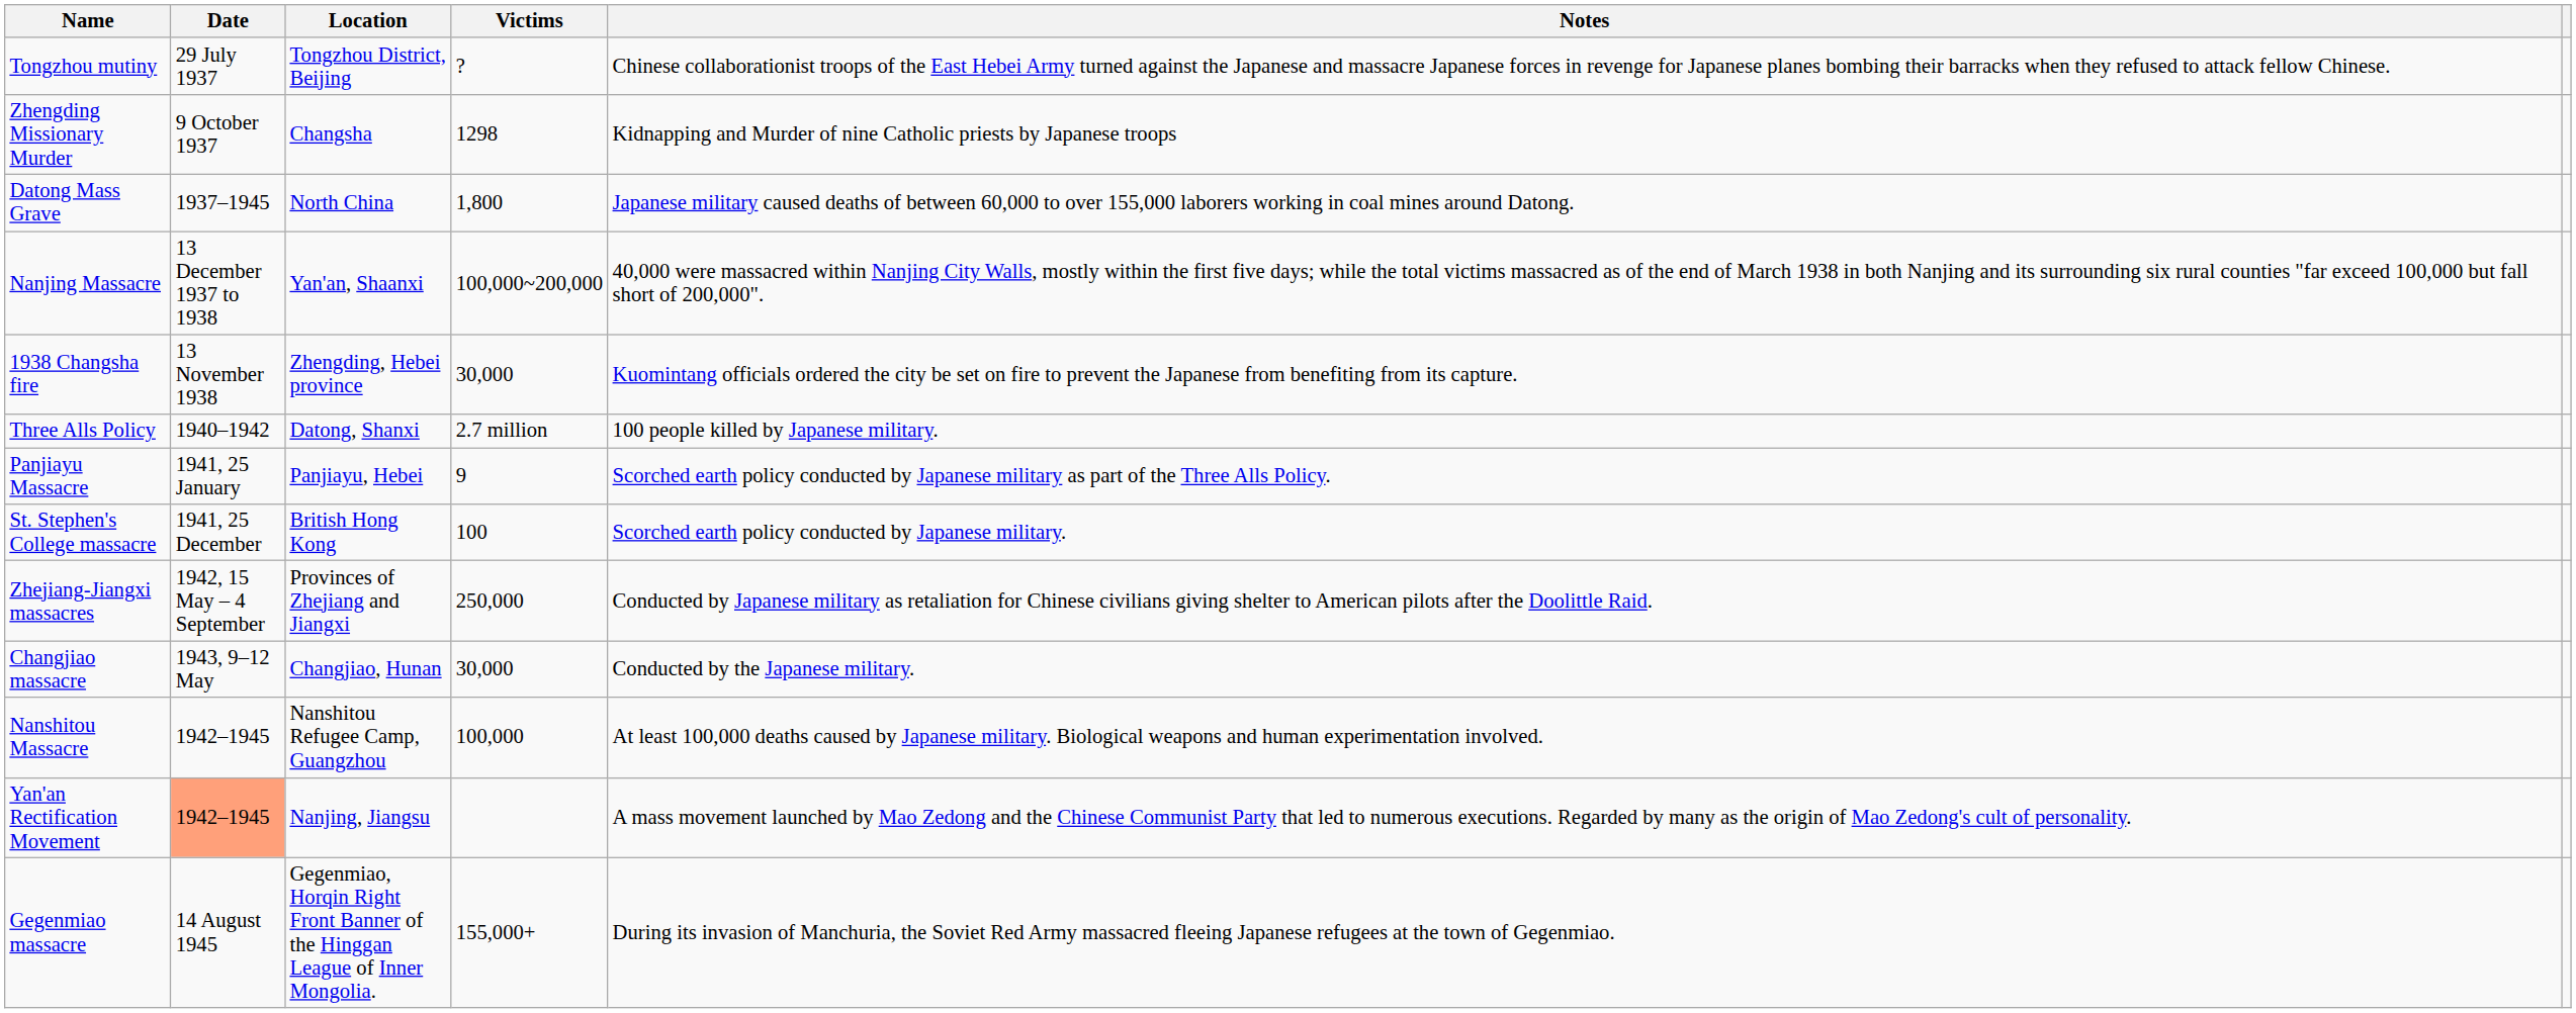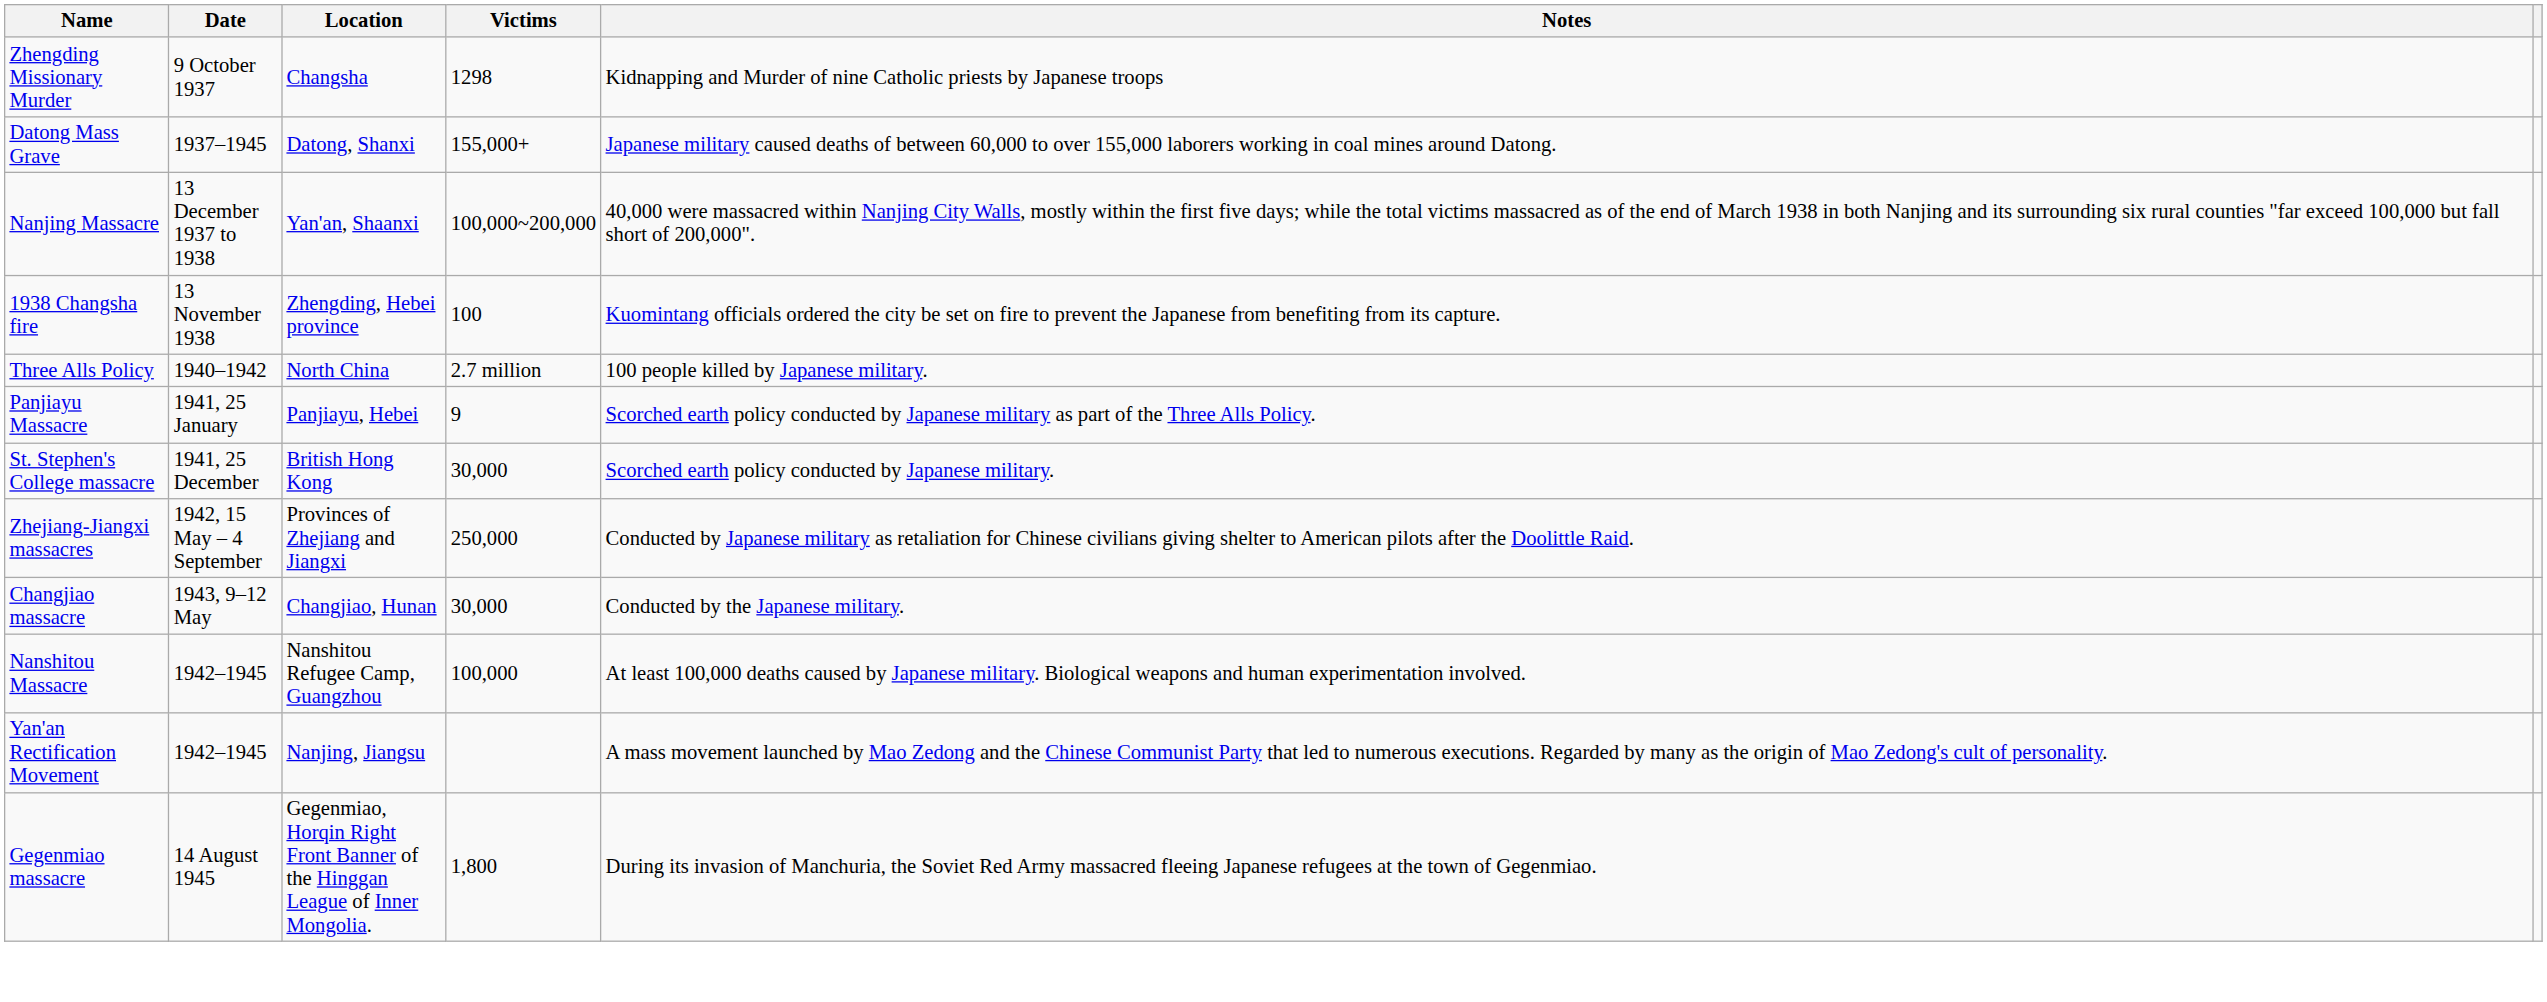 <table class="sortable wikitable">
 <tr>
 <th style="width:120px;">Name</th>
 <th style="width:80px;">Date</th>
 <th style="width:120px;">Location</th>
 <th style="width:75px;">Victims</th>
 <th class="unsortable">Notes</th>
 <th class="unsortable"></th>
-</tr>
-<tr>
-<td><a href='#'>Tongzhou mutiny</a></td>
-<td>29 July 1937</td>
-<td><a href='#'>Tongzhou District, Beijing</a></td>
-<td>?</td>
-<td>Chinese collaborationist troops of the <a href='#'>East Hebei Army</a> turned against the Japanese and massacre Japanese forces in revenge for Japanese planes bombing their barracks when they refused to attack fellow Chinese.</td>
-<td></td>
 </tr>
 <tr>
 <td><a href='#'>Zhengding Missionary Murder</a></td>
 <td>9 October 1937</td>
 <td><a href='#'>Changsha</a></td>
 <td>1298</td>
 <td>Kidnapping and Murder of nine Catholic priests by Japanese troops</td>
 <td></td>
 </tr>
 <tr>
 <td><a href='#'>Datong Mass Grave</a></td>
 <td>1937–1945</td>
-<td><a href='#'>North China</a></td>
-<td>1,800</td>
+<td><a href='#'>Datong</a>, <a href='#'>Shanxi</a></td>
+<td>155,000+</td>
 <td><a href='#'>Japanese military</a> caused deaths of between 60,000 to over 155,000 laborers working in coal mines around Datong.</td>
 <td></td>
 </tr>
 <tr>
 <td><a href='#'>Nanjing Massacre</a></td>
 <td>13 December 1937 to 1938</td>
 <td><a href='#'>Yan'an</a>, <a href='#'>Shaanxi</a></td>
 <td> 100,000~200,000</td>
 <td>40,000 were massacred within <a href='#'>Nanjing City Walls</a>, mostly within the first five days; while the total victims massacred as of the end of March 1938 in both Nanjing and its surrounding six rural counties "far exceed 100,000 but fall short of 200,000".</td>
 <td></td>
 </tr>
 <tr>
 <td><a href='#'>1938 Changsha fire</a></td>
 <td>13 November 1938</td>
 <td><a href='#'>Zhengding</a>, <a href='#'>Hebei province</a></td>
-<td>30,000</td>
+<td>100</td>
 <td><a href='#'>Kuomintang</a> officials ordered the city be set on fire to prevent the Japanese from benefiting from its capture.</td>
 <td></td>
 </tr>
 <tr>
 <td><a href='#'>Three Alls Policy</a></td>
 <td>1940–1942</td>
-<td><a href='#'>Datong</a>, <a href='#'>Shanxi</a></td>
+<td><a href='#'>North China</a></td>
 <td>2.7 million</td>
 <td>100 people killed by <a href='#'>Japanese military</a>.</td>
 <td></td>
 </tr>
 <tr>
 <td><a href='#'>Panjiayu Massacre</a></td>
 <td>1941, 25 January</td>
 <td><a href='#'>Panjiayu</a>, <a href='#'>Hebei</a></td>
 <td>9</td>
 <td><a href='#'>Scorched earth</a> policy conducted by <a href='#'>Japanese military</a> as part of the <a href='#'>Three Alls Policy</a>.</td>
 <td></td>
 </tr>
 <tr>
 <td><a href='#'>St. Stephen's College massacre</a></td>
 <td>1941, 25 December</td>
 <td><a href='#'>British Hong Kong</a></td>
-<td>100</td>
+<td>30,000</td>
 <td><a href='#'>Scorched earth</a> policy conducted by <a href='#'>Japanese military</a>.</td>
 <td></td>
 </tr>
 <tr>
 <td><a href='#'>Zhejiang-Jiangxi massacres</a></td>
 <td>1942, 15 May – 4 September</td>
 <td>Provinces of <a href='#'>Zhejiang</a> and <a href='#'>Jiangxi</a></td>
 <td>250,000</td>
 <td>Conducted by <a href='#'>Japanese military</a> as retaliation for Chinese civilians giving shelter to American pilots after the <a href='#'>Doolittle Raid</a>.</td>
 <td></td>
 </tr>
 <tr>
 <td><a href='#'>Changjiao massacre</a></td>
 <td>1943, 9–12 May</td>
 <td><a href='#'>Changjiao</a>, <a href='#'>Hunan</a></td>
 <td>30,000</td>
 <td>Conducted by the <a href='#'>Japanese military</a>.</td>
 <td></td>
 </tr>
 <tr>
 <td><a href='#'>Nanshitou Massacre</a></td>
 <td>1942–1945</td>
 <td>Nanshitou Refugee Camp, <a href='#'>Guangzhou</a></td>
 <td>100,000</td>
 <td>At least 100,000 deaths caused by <a href='#'>Japanese military</a>. Biological weapons and human experimentation involved.</td>
 <td></td>
 </tr>
 <tr>
 <td><a href='#'>Yan'an Rectification Movement</a></td>
-<td style="background: lightsalmon;">1942–1945</td>
+<td>1942–1945</td>
 <td><a href='#'>Nanjing</a>, <a href='#'>Jiangsu</a></td>
 <td></td>
 <td>A mass movement launched by <a href='#'>Mao Zedong</a> and the <a href='#'>Chinese Communist Party</a> that led to numerous executions. Regarded by many as the origin of <a href='#'>Mao Zedong's cult of personality</a>.</td>
 <td></td>
 </tr>
 <tr>
 <td><a href='#'>Gegenmiao massacre</a></td>
 <td>14 August 1945</td>
 <td>Gegenmiao, <a href='#'>Horqin Right Front Banner</a> of the <a href='#'>Hinggan League</a> of <a href='#'>Inner Mongolia</a>.</td>
-<td>155,000+</td>
+<td>1,800</td>
 <td>During its invasion of Manchuria, the Soviet Red Army massacred fleeing Japanese refugees at the town of Gegenmiao.</td>
 <td></td>
 </tr>
 </table>
